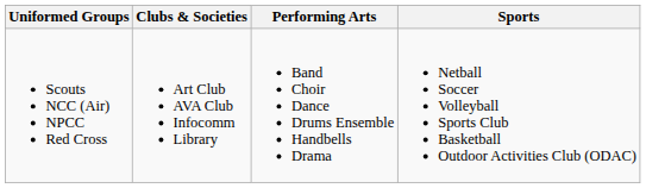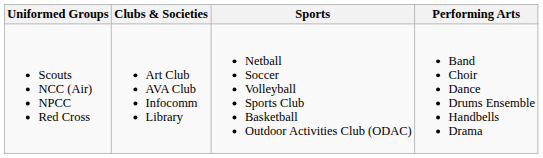 <table class="wikitable">
 <tr>
 <th>Uniformed Groups</th>
 <th>Clubs & Societies</th>
+<th>Sports</th>
 <th>Performing Arts</th>
-<th>Sports</th>
 </tr>
 <tr>
 <td><br><ul><li>Scouts</li><li>NCC (Air)</li><li>NPCC</li><li>Red Cross</li></ul></td>
 <td><br><ul><li>Art Club</li><li>AVA Club</li><li>Infocomm</li><li>Library</li></ul></td>
+<td><br><ul><li>Netball</li><li>Soccer</li><li>Volleyball</li><li>Sports Club</li><li>Basketball</li><li>Outdoor Activities Club (ODAC)</li></ul></td>
 <td><br><ul><li>Band</li><li>Choir</li><li>Dance</li><li>Drums Ensemble</li><li>Handbells</li><li>Drama</li></ul></td>
-<td><br><ul><li>Netball</li><li>Soccer</li><li>Volleyball</li><li>Sports Club</li><li>Basketball</li><li>Outdoor Activities Club (ODAC)</li></ul></td>
 </tr>
 </table>
